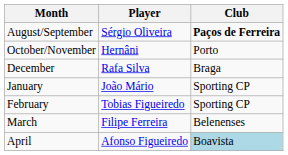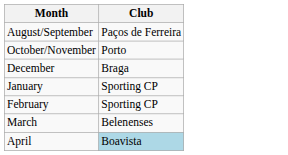 <table class="wikitable">
 <tr>
 <th>Month</th>
-<th>Player</th>
 <th>Club</th>
 </tr>
 <tr>
 <td>August/September</td>
-<td> <a href='#'>Sérgio Oliveira</a></td>
-<td><strong>Paços de Ferreira</strong></td>
+<td>Paços de Ferreira</td>
 </tr>
 <tr>
 <td>October/November</td>
-<td> <a href='#'>Hernâni</a></td>
 <td>Porto</td>
 </tr>
 <tr>
 <td>December</td>
-<td> <a href='#'>Rafa Silva</a></td>
 <td>Braga</td>
 </tr>
 <tr>
 <td>January</td>
-<td> <a href='#'>João Mário</a></td>
 <td>Sporting CP</td>
 </tr>
 <tr>
 <td>February</td>
-<td> <a href='#'>Tobias Figueiredo</a></td>
 <td>Sporting CP</td>
 </tr>
 <tr>
 <td>March</td>
-<td> <a href='#'>Filipe Ferreira</a></td>
 <td>Belenenses</td>
 </tr>
 <tr>
 <td>April</td>
-<td> <a href='#'>Afonso Figueiredo</a></td>
 <td style="background: lightblue;">Boavista</td>
 </tr>
 </table>
